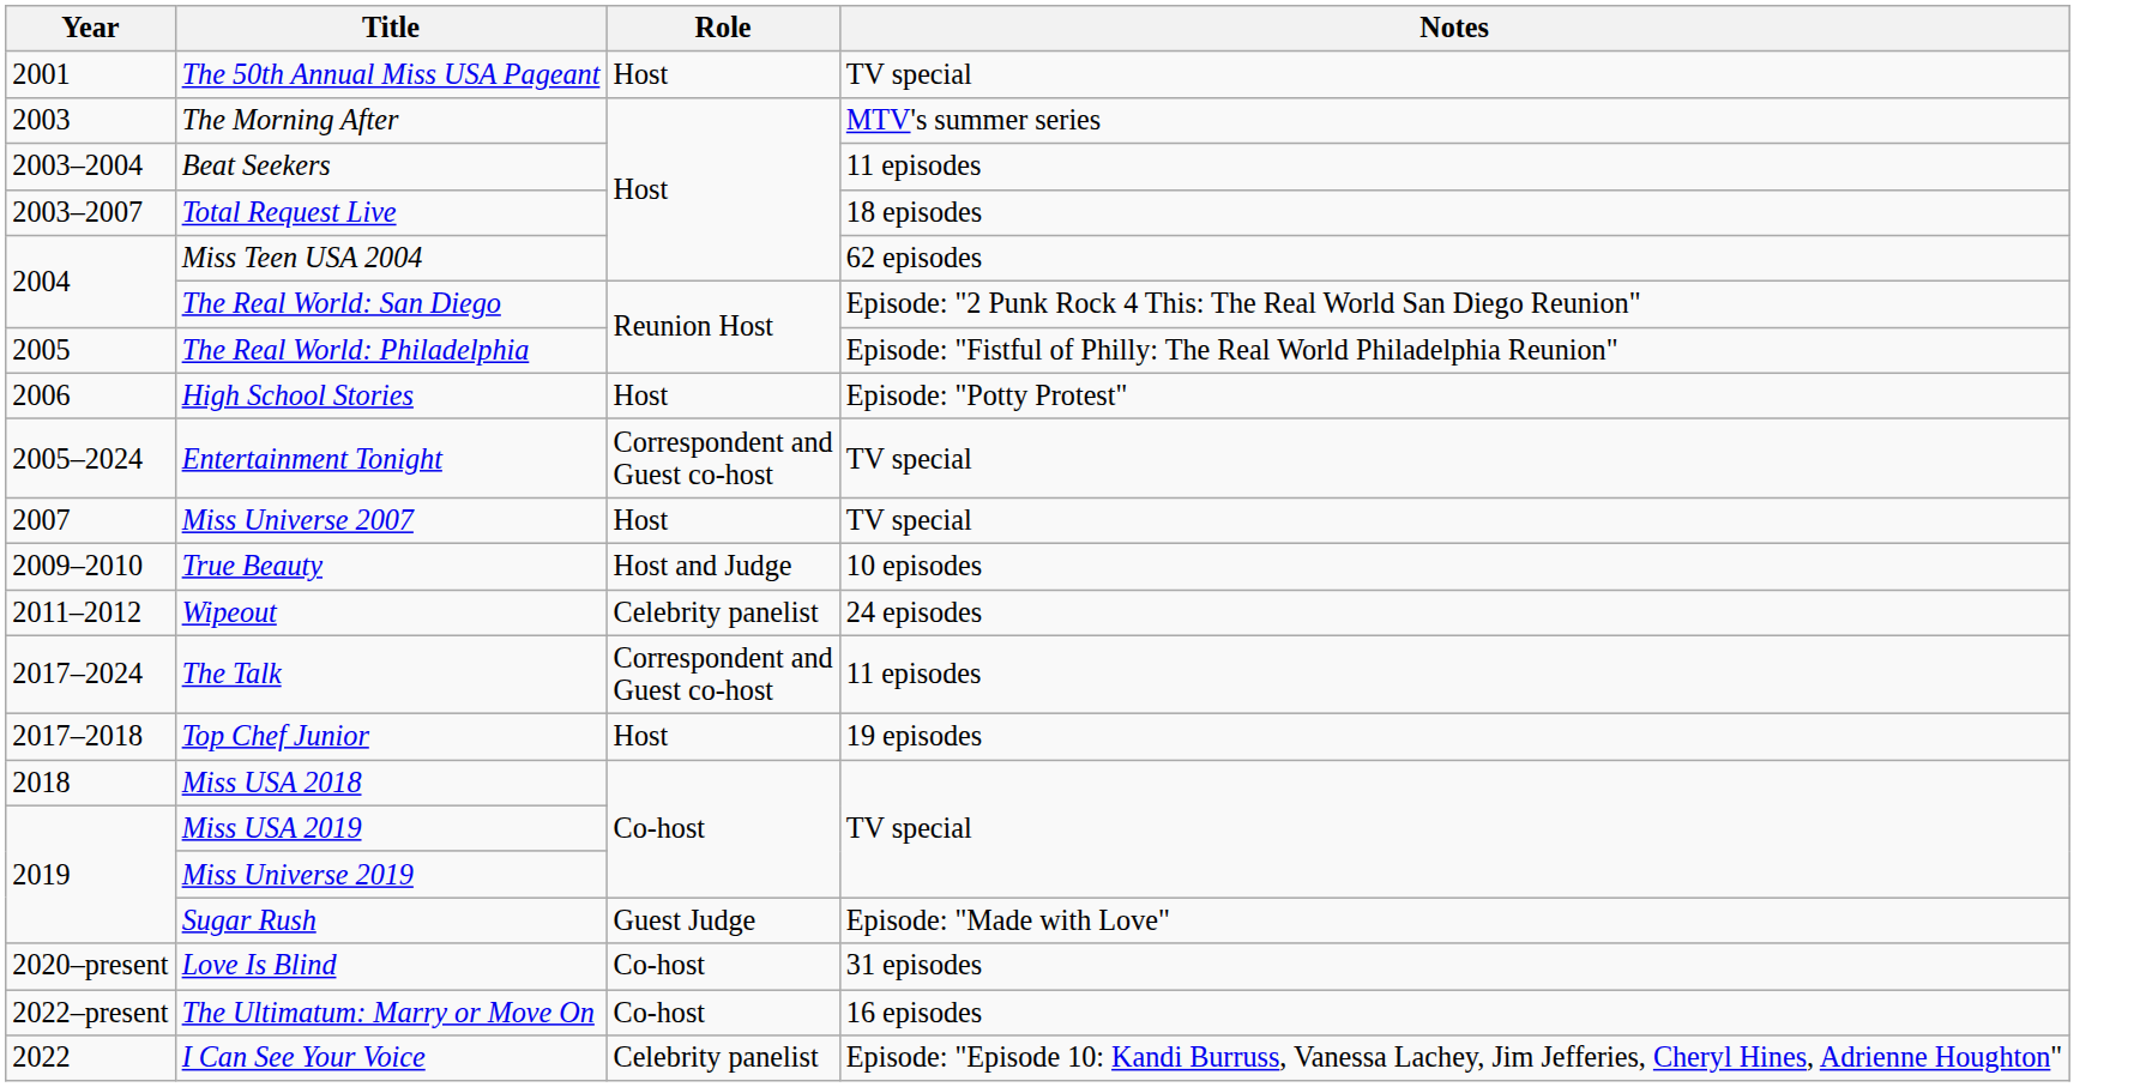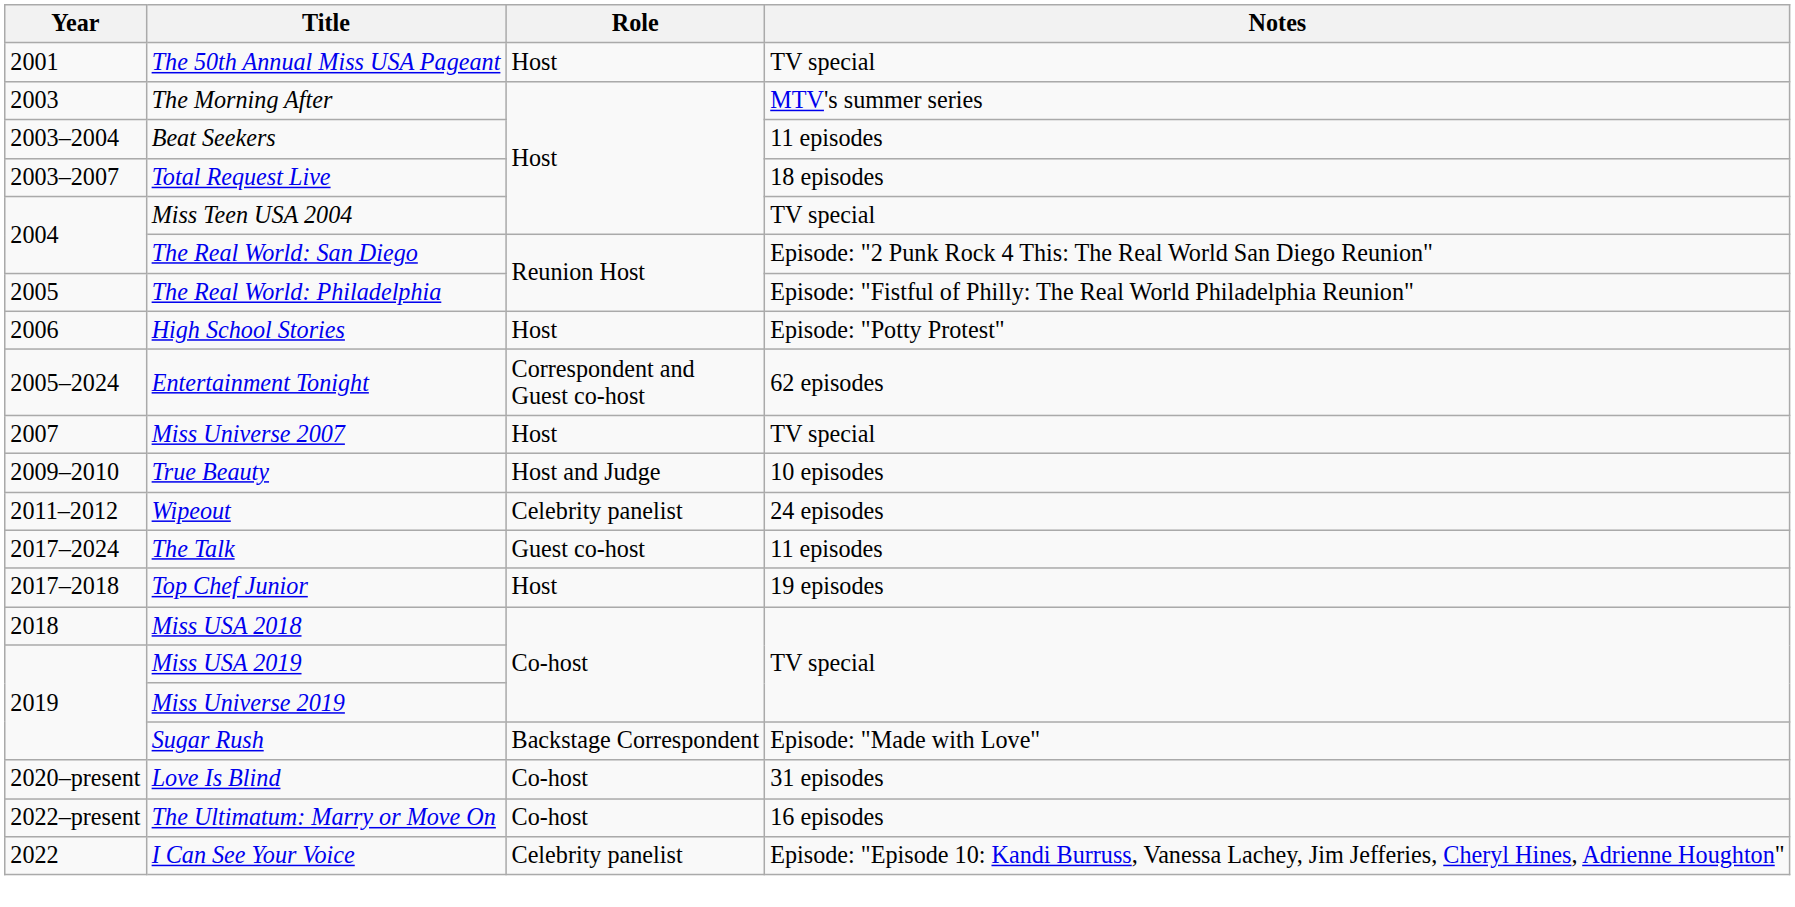 <table class="wikitable sortable">
 <tr>
 <th>Year</th>
 <th>Title</th>
 <th>Role</th>
 <th class=unsortable>Notes</th>
 </tr>
 <tr>
 <td>2001</td>
 <td><em><a href='#'>The 50th Annual Miss USA Pageant</a></em></td>
 <td>Host</td>
 <td>TV special</td>
 </tr>
 <tr>
 <td>2003</td>
 <td><em>The Morning After</em></td>
 <td rowspan="4">Host</td>
 <td><a href='#'>MTV</a>'s summer series</td>
 </tr>
 <tr>
 <td>2003–2004</td>
 <td><em>Beat Seekers</em></td>
 <td>11 episodes</td>
 </tr>
 <tr>
 <td>2003–2007</td>
 <td><em><a href='#'>Total Request Live</a></em></td>
 <td>18 episodes</td>
 </tr>
 <tr>
 <td rowspan="2">2004</td>
 <td><em>Miss Teen USA 2004</em></td>
-<td>62 episodes</td>
+<td>TV special</td>
 </tr>
 <tr>
 <td><em><a href='#'>The Real World: San Diego</a></em></td>
 <td rowspan="2">Reunion Host</td>
 <td>Episode: "2 Punk Rock 4 This: The Real World San Diego Reunion"</td>
 </tr>
 <tr>
 <td>2005</td>
 <td><em><a href='#'>The Real World: Philadelphia</a></em></td>
 <td>Episode: "Fistful of Philly: The Real World Philadelphia Reunion"</td>
 </tr>
 <tr>
 <td>2006</td>
 <td><em><a href='#'>High School Stories</a></em></td>
 <td>Host</td>
 <td>Episode: "Potty Protest"</td>
 </tr>
 <tr>
 <td>2005–2024</td>
 <td><em><a href='#'>Entertainment Tonight</a></em></td>
 <td>Correspondent and<br>Guest co-host</td>
-<td>TV special</td>
+<td>62 episodes</td>
 </tr>
 <tr>
 <td>2007</td>
 <td><em><a href='#'>Miss Universe 2007</a></em></td>
 <td>Host</td>
 <td>TV special</td>
 </tr>
 <tr>
 <td>2009–2010</td>
 <td><em><a href='#'>True Beauty</a></em></td>
 <td>Host and Judge</td>
 <td>10 episodes</td>
 </tr>
 <tr>
 <td>2011–2012</td>
 <td><em><a href='#'>Wipeout</a></em></td>
 <td>Celebrity panelist</td>
 <td>24 episodes</td>
 </tr>
 <tr>
 <td>2017–2024</td>
 <td><em><a href='#'>The Talk</a></em></td>
-<td>Correspondent and<br>Guest co-host</td>
+<td>Guest co-host</td>
 <td>11 episodes</td>
 </tr>
 <tr>
 <td>2017–2018</td>
 <td><em><a href='#'>Top Chef Junior</a></em></td>
 <td>Host</td>
 <td>19 episodes</td>
 </tr>
 <tr>
 <td>2018</td>
 <td><em><a href='#'>Miss USA 2018</a></em></td>
 <td rowspan="3">Co-host</td>
 <td rowspan="3">TV special</td>
 </tr>
 <tr>
 <td rowspan="3">2019</td>
 <td><em><a href='#'>Miss USA 2019</a></em></td>
 </tr>
 <tr>
 <td><em><a href='#'>Miss Universe 2019</a></em></td>
 </tr>
 <tr>
 <td><em><a href='#'>Sugar Rush</a></em></td>
-<td>Guest Judge</td>
+<td>Backstage Correspondent</td>
 <td>Episode: "Made with Love"</td>
 </tr>
 <tr>
 <td>2020–present</td>
 <td><em><a href='#'>Love Is Blind</a></em></td>
 <td>Co-host</td>
 <td>31 episodes</td>
 </tr>
 <tr>
 <td>2022–present</td>
 <td><em><a href='#'>The Ultimatum: Marry or Move On</a></em></td>
 <td>Co-host</td>
 <td>16 episodes</td>
 </tr>
 <tr>
 <td>2022</td>
 <td><em><a href='#'>I Can See Your Voice</a></em></td>
 <td>Celebrity panelist</td>
 <td>Episode: "Episode 10: <a href='#'>Kandi Burruss</a>, Vanessa Lachey, Jim Jefferies, <a href='#'>Cheryl Hines</a>, <a href='#'>Adrienne Houghton</a>"</td>
 </tr>
 </table>
